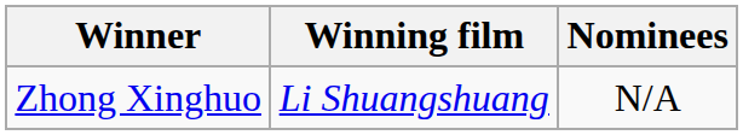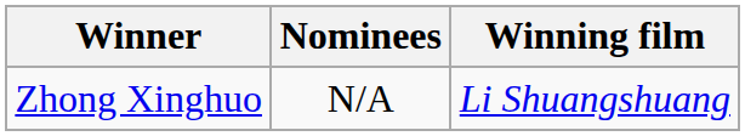 <table class="wikitable">
 <tr>
 <th>Winner</th>
+<th>Nominees</th>
 <th>Winning film</th>
-<th>Nominees</th>
 </tr>
 <tr>
 <td><a href='#'>Zhong Xinghuo</a></td>
+<td align="center" valign="top">N/A</td>
 <td><em><a href='#'>Li Shuangshuang</a></em></td>
-<td align="center" valign="top">N/A</td>
 </tr>
 </table>
